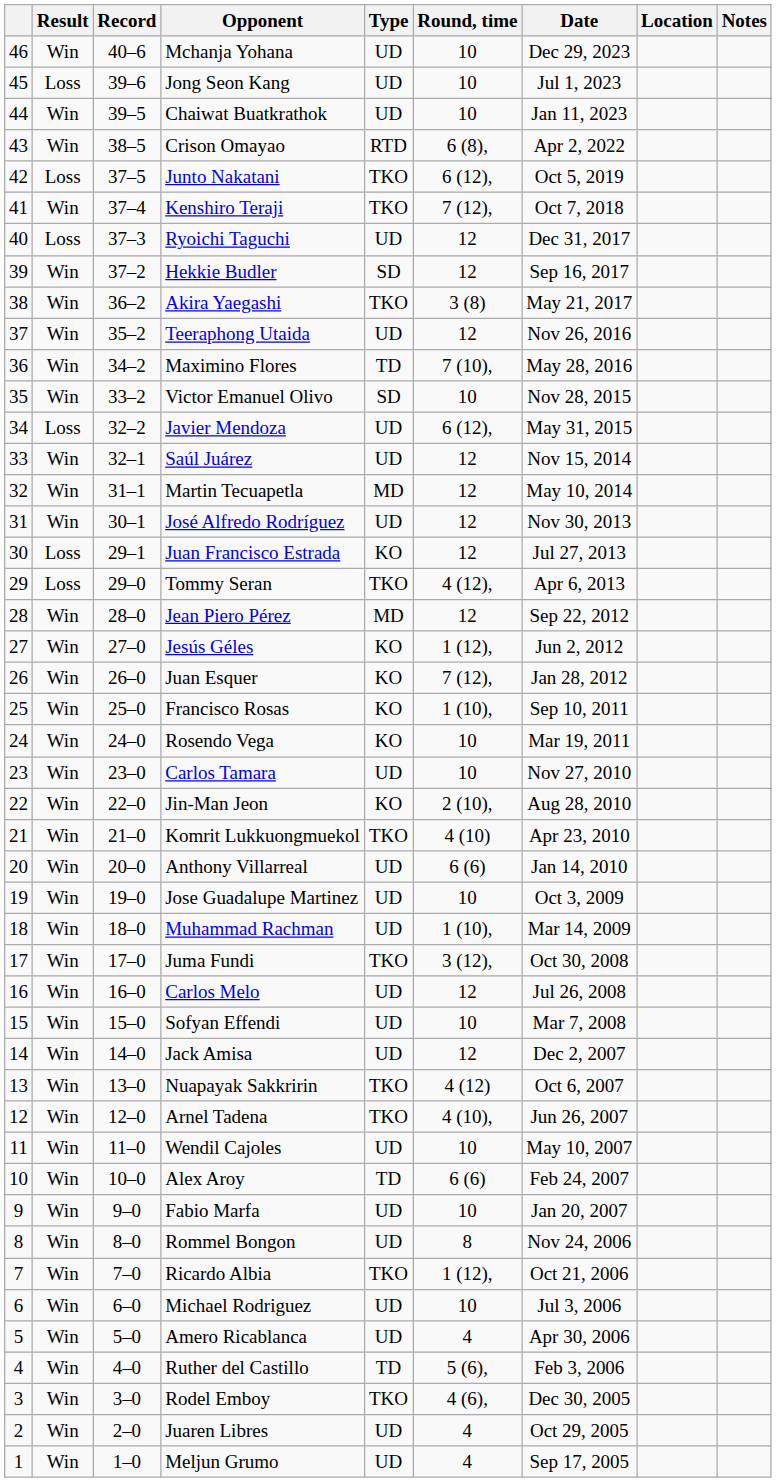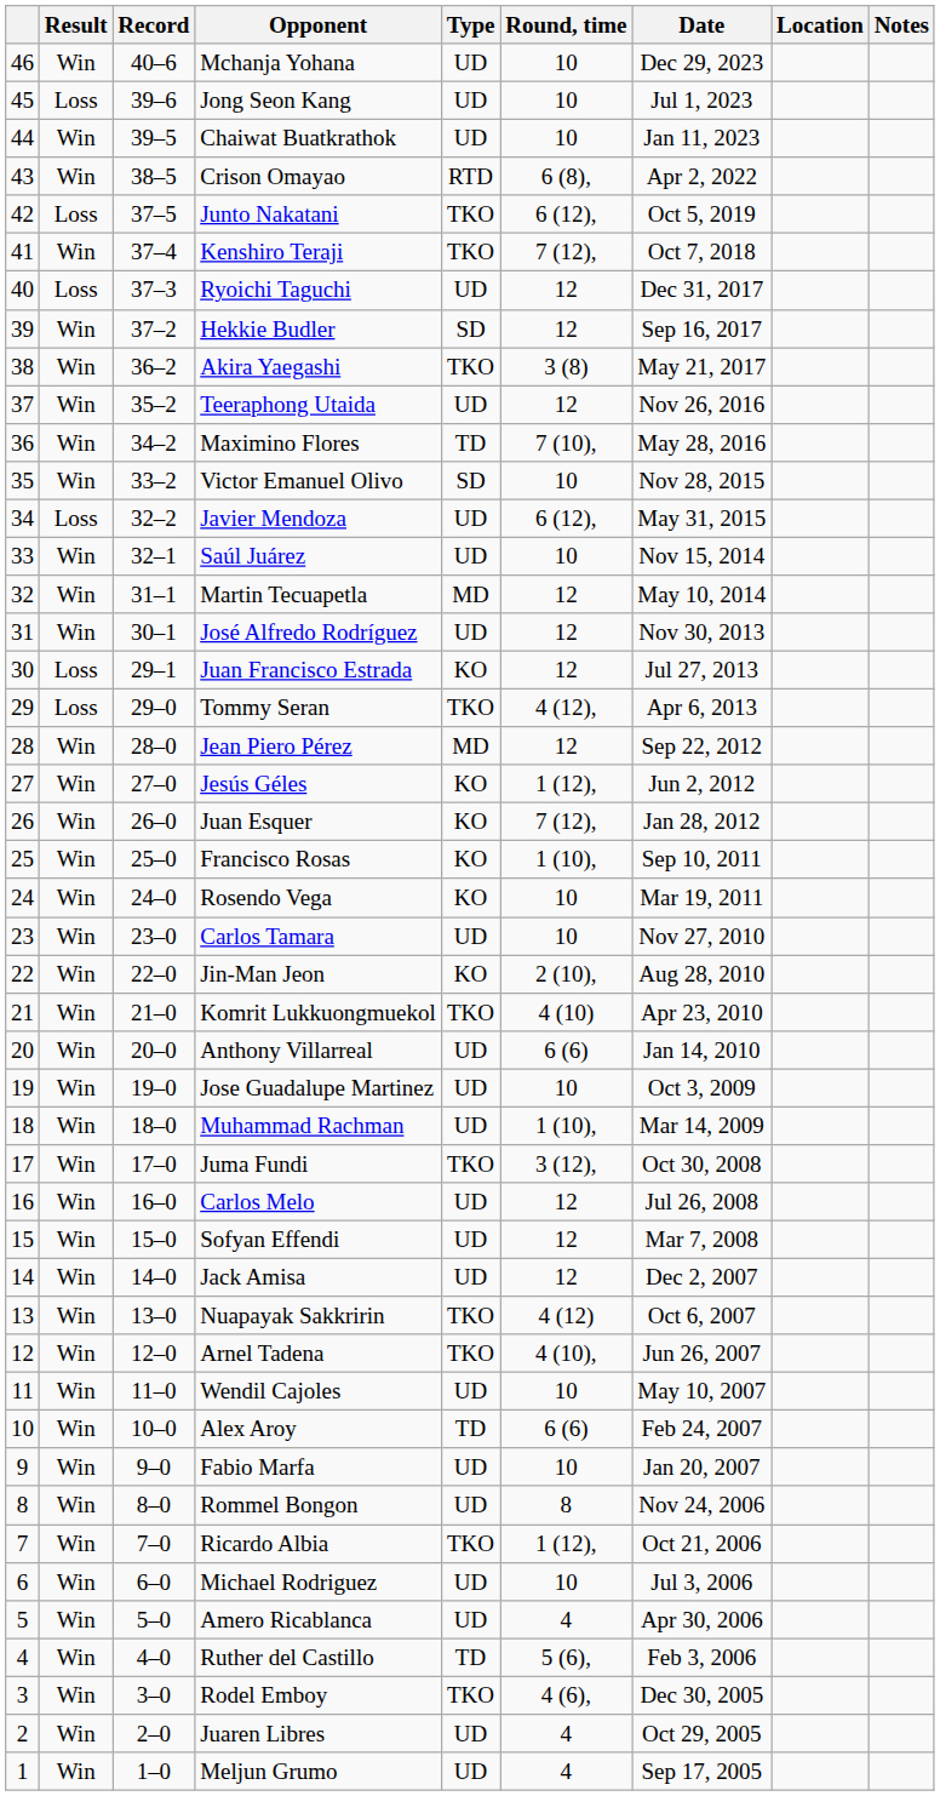 <table class="wikitable" style="text-align:center; font-size:95%">
 <tr>
 <th></th>
 <th>Result</th>
 <th>Record</th>
 <th>Opponent</th>
 <th>Type</th>
 <th>Round, time</th>
 <th>Date</th>
 <th>Location</th>
 <th>Notes</th>
 </tr>
 <tr>
 <td>46</td>
 <td>Win</td>
 <td>40–6</td>
 <td style="text-align:left;">Mchanja Yohana</td>
 <td>UD</td>
 <td>10</td>
 <td>Dec 29, 2023</td>
 <td style="text-align:left;"></td>
 <td></td>
 </tr>
 <tr>
 <td>45</td>
 <td>Loss</td>
 <td>39–6</td>
 <td style="text-align:left;">Jong Seon Kang</td>
 <td>UD</td>
 <td>10</td>
 <td>Jul 1, 2023</td>
 <td style="text-align:left;"></td>
 <td style="text-align:left;"></td>
 </tr>
 <tr>
 <td>44</td>
 <td>Win</td>
 <td>39–5</td>
 <td style="text-align:left;">Chaiwat Buatkrathok</td>
 <td>UD</td>
 <td>10</td>
 <td>Jan 11, 2023</td>
 <td style="text-align:left;"></td>
 <td style="text-align:left;"></td>
 </tr>
 <tr>
 <td>43</td>
 <td>Win</td>
 <td>38–5</td>
 <td style="text-align:left;">Crison Omayao</td>
 <td>RTD</td>
 <td>6 (8), </td>
 <td>Apr 2, 2022</td>
 <td style="text-align:left;"></td>
 <td></td>
 </tr>
 <tr>
 <td>42</td>
 <td>Loss</td>
 <td>37–5</td>
 <td style="text-align:left;"><a href='#'>Junto Nakatani</a></td>
 <td>TKO</td>
 <td>6 (12), </td>
 <td>Oct 5, 2019</td>
 <td style="text-align:left;"></td>
 <td></td>
 </tr>
 <tr>
 <td>41</td>
 <td>Win</td>
 <td>37–4</td>
 <td style="text-align:left;"><a href='#'>Kenshiro Teraji</a></td>
 <td>TKO</td>
 <td>7 (12), </td>
 <td>Oct 7, 2018</td>
 <td style="text-align:left;"></td>
 <td style="text-align:left;"></td>
 </tr>
 <tr>
 <td>40</td>
 <td>Loss</td>
 <td>37–3</td>
 <td style="text-align:left;"><a href='#'>Ryoichi Taguchi</a></td>
 <td>UD</td>
 <td>12</td>
 <td>Dec 31, 2017</td>
 <td style="text-align:left;"></td>
 <td style="text-align:left;"></td>
 </tr>
 <tr>
 <td>39</td>
 <td>Win</td>
 <td>37–2</td>
 <td style="text-align:left;"><a href='#'>Hekkie Budler</a></td>
 <td>SD</td>
 <td>12</td>
 <td>Sep 16, 2017</td>
 <td style="text-align:left;"></td>
 <td style="text-align:left;"></td>
 </tr>
 <tr>
 <td>38</td>
 <td>Win</td>
 <td>36–2</td>
 <td style="text-align:left;"><a href='#'>Akira Yaegashi</a></td>
 <td>TKO</td>
 <td>3 (8)</td>
 <td>May 21, 2017</td>
 <td style="text-align:left;"></td>
 <td style="text-align:left;"></td>
 </tr>
 <tr>
 <td>37</td>
 <td>Win</td>
 <td>35–2</td>
 <td style="text-align:left;"><a href='#'>Teeraphong Utaida</a></td>
 <td>UD</td>
 <td>12</td>
 <td>Nov 26, 2016</td>
 <td style="text-align:left;"></td>
 <td style="text-align:left;"></td>
 </tr>
 <tr>
 <td>36</td>
 <td>Win</td>
 <td>34–2</td>
 <td style="text-align:left;">Maximino Flores</td>
 <td>TD</td>
 <td>7 (10), </td>
 <td>May 28, 2016</td>
 <td style="text-align:left;"></td>
 <td></td>
 </tr>
 <tr>
 <td>35</td>
 <td>Win</td>
 <td>33–2</td>
 <td style="text-align:left;">Victor Emanuel Olivo</td>
 <td>SD</td>
 <td>10</td>
 <td>Nov 28, 2015</td>
 <td style="text-align:left;"></td>
 <td style="text-align:left;"></td>
 </tr>
 <tr>
 <td>34</td>
 <td>Loss</td>
 <td>32–2</td>
 <td style="text-align:left;"><a href='#'>Javier Mendoza</a></td>
 <td>UD</td>
 <td>6 (12), </td>
 <td>May 31, 2015</td>
 <td style="text-align:left;"></td>
 <td style="text-align:left;"></td>
 </tr>
 <tr align=center>
 <td>33</td>
 <td>Win</td>
 <td>32–1</td>
 <td align=left><a href='#'>Saúl Juárez</a></td>
 <td>UD</td>
-<td>12</td>
+<td>10</td>
 <td>Nov 15, 2014</td>
 <td align=left></td>
 <td align=left></td>
 </tr>
 <tr align=center>
 <td>32</td>
 <td>Win</td>
 <td>31–1</td>
 <td align=left>Martin Tecuapetla</td>
 <td>MD</td>
 <td>12</td>
 <td>May 10, 2014</td>
 <td align=left></td>
 <td align=left></td>
 </tr>
 <tr align=center>
 <td>31</td>
 <td>Win</td>
 <td>30–1</td>
 <td align=left><a href='#'>José Alfredo Rodríguez</a></td>
 <td>UD</td>
 <td>12</td>
 <td>Nov 30, 2013</td>
 <td align=left></td>
 <td align=left></td>
 </tr>
 <tr align=center>
 <td>30</td>
 <td>Loss</td>
 <td>29–1</td>
 <td align=left><a href='#'>Juan Francisco Estrada</a></td>
 <td>KO</td>
 <td>12</td>
 <td>Jul 27, 2013</td>
 <td align=left></td>
 <td align=left></td>
 </tr>
 <tr align=center>
 <td>29</td>
 <td>Loss</td>
 <td>29–0</td>
 <td align=left>Tommy Seran</td>
 <td>TKO</td>
 <td>4 (12), </td>
 <td>Apr 6, 2013</td>
 <td align=left></td>
 <td align=left></td>
 </tr>
 <tr align=center>
 <td>28</td>
 <td>Win</td>
 <td>28–0</td>
 <td align=left><a href='#'>Jean Piero Pérez</a></td>
 <td>MD</td>
 <td>12</td>
 <td>Sep 22, 2012</td>
 <td align=left></td>
 <td align=left></td>
 </tr>
 <tr align=center>
 <td>27</td>
 <td>Win</td>
 <td>27–0</td>
 <td align=left><a href='#'>Jesús Géles</a></td>
 <td>KO</td>
 <td>1 (12), </td>
 <td>Jun 2, 2012</td>
 <td align=left></td>
 <td align=left></td>
 </tr>
 <tr align=center>
 <td>26</td>
 <td>Win</td>
 <td>26–0</td>
 <td align=left>Juan Esquer</td>
 <td>KO</td>
 <td>7 (12), </td>
 <td>Jan 28, 2012</td>
 <td align=left></td>
 <td align=left></td>
 </tr>
 <tr align=center>
 <td>25</td>
 <td>Win</td>
 <td>25–0</td>
 <td align=left>Francisco Rosas</td>
 <td>KO</td>
 <td>1 (10), </td>
 <td>Sep 10, 2011</td>
 <td align=left></td>
 <td align=left></td>
 </tr>
 <tr align=center>
 <td>24</td>
 <td>Win</td>
 <td>24–0</td>
 <td align=left>Rosendo Vega</td>
 <td>KO</td>
 <td>10</td>
 <td>Mar 19, 2011</td>
 <td align=left></td>
 <td align=left></td>
 </tr>
 <tr align=center>
 <td>23</td>
 <td>Win</td>
 <td>23–0</td>
 <td align=left><a href='#'>Carlos Tamara</a></td>
 <td>UD</td>
 <td>10</td>
 <td>Nov 27, 2010</td>
 <td align=left></td>
 <td align=left></td>
 </tr>
 <tr align=center>
 <td>22</td>
 <td>Win</td>
 <td>22–0</td>
 <td align=left>Jin-Man Jeon</td>
 <td>KO</td>
 <td>2 (10), </td>
 <td>Aug 28, 2010</td>
 <td align=left></td>
 <td align=left></td>
 </tr>
 <tr align=center>
 <td>21</td>
 <td>Win</td>
 <td>21–0</td>
 <td align=left>Komrit Lukkuongmuekol</td>
 <td>TKO</td>
 <td>4 (10)</td>
 <td>Apr 23, 2010</td>
 <td align=left></td>
 <td align=left></td>
 </tr>
 <tr align=center>
 <td>20</td>
 <td>Win</td>
 <td>20–0</td>
 <td align=left>Anthony Villarreal</td>
 <td>UD</td>
 <td>6 (6)</td>
 <td>Jan 14, 2010</td>
 <td align=left></td>
 <td align=left></td>
 </tr>
 <tr align=center>
 <td>19</td>
 <td>Win</td>
 <td>19–0</td>
 <td align=left>Jose Guadalupe Martinez</td>
 <td>UD</td>
 <td>10</td>
 <td>Oct 3, 2009</td>
 <td align=left></td>
 <td align=left></td>
 </tr>
 <tr align=center>
 <td>18</td>
 <td>Win</td>
 <td>18–0</td>
 <td align=left><a href='#'>Muhammad Rachman</a></td>
 <td>UD</td>
 <td>1 (10), </td>
 <td>Mar 14, 2009</td>
 <td align=left></td>
 <td align=left></td>
 </tr>
 <tr align=center>
 <td>17</td>
 <td>Win</td>
 <td>17–0</td>
 <td align=left>Juma Fundi</td>
 <td>TKO</td>
 <td>3 (12), </td>
 <td>Oct 30, 2008</td>
 <td align=left></td>
 <td align=left></td>
 </tr>
 <tr align=center>
 <td>16</td>
 <td>Win</td>
 <td>16–0</td>
 <td align=left><a href='#'>Carlos Melo</a></td>
 <td>UD</td>
 <td>12</td>
 <td>Jul 26, 2008</td>
 <td align=left></td>
 <td align=left></td>
 </tr>
 <tr align=center>
 <td>15</td>
 <td>Win</td>
 <td>15–0</td>
 <td align=left>Sofyan Effendi</td>
 <td>UD</td>
-<td>10</td>
+<td>12</td>
 <td>Mar 7, 2008</td>
 <td align=left></td>
 <td align=left></td>
 </tr>
 <tr align=center>
 <td>14</td>
 <td>Win</td>
 <td>14–0</td>
 <td align=left>Jack Amisa</td>
 <td>UD</td>
 <td>12</td>
 <td>Dec 2, 2007</td>
 <td align=left></td>
 <td align=left></td>
 </tr>
 <tr align=center>
 <td>13</td>
 <td>Win</td>
 <td>13–0</td>
 <td align=left>Nuapayak Sakkririn</td>
 <td>TKO</td>
 <td>4 (12)</td>
 <td>Oct 6, 2007</td>
 <td align=left></td>
 <td align=left></td>
 </tr>
 <tr align=center>
 <td>12</td>
 <td>Win</td>
 <td>12–0</td>
 <td align=left>Arnel Tadena</td>
 <td>TKO</td>
 <td>4 (10), </td>
 <td>Jun 26, 2007</td>
 <td align=left></td>
 <td align=left></td>
 </tr>
 <tr align=center>
 <td>11</td>
 <td>Win</td>
 <td>11–0</td>
 <td align=left>Wendil Cajoles</td>
 <td>UD</td>
 <td>10</td>
 <td>May 10, 2007</td>
 <td align=left></td>
 <td align=left></td>
 </tr>
 <tr align=center>
 <td>10</td>
 <td>Win</td>
 <td>10–0</td>
 <td align=left>Alex Aroy</td>
 <td>TD</td>
 <td>6 (6)</td>
 <td>Feb 24, 2007</td>
 <td align=left></td>
 <td align=left></td>
 </tr>
 <tr align=center>
 <td>9</td>
 <td>Win</td>
 <td>9–0</td>
 <td align=left>Fabio Marfa</td>
 <td>UD</td>
 <td>10</td>
 <td>Jan 20, 2007</td>
 <td align=left></td>
 <td align=left></td>
 </tr>
 <tr align=center>
 <td>8</td>
 <td>Win</td>
 <td>8–0</td>
 <td align=left>Rommel Bongon</td>
 <td>UD</td>
 <td>8</td>
 <td>Nov 24, 2006</td>
 <td align=left></td>
 <td align=left></td>
 </tr>
 <tr align=center>
 <td>7</td>
 <td>Win</td>
 <td>7–0</td>
 <td align=left>Ricardo Albia</td>
 <td>TKO</td>
 <td>1 (12), </td>
 <td>Oct 21, 2006</td>
 <td align=left></td>
 <td align=left></td>
 </tr>
 <tr>
 <td>6</td>
 <td>Win</td>
 <td>6–0</td>
 <td style="text-align:left;">Michael Rodriguez</td>
 <td>UD</td>
 <td>10</td>
 <td>Jul 3, 2006</td>
 <td style="text-align:left;"></td>
 <td style="text-align:left;"></td>
 </tr>
 <tr>
 <td>5</td>
 <td>Win</td>
 <td>5–0</td>
 <td style="text-align:left;">Amero Ricablanca</td>
 <td>UD</td>
 <td>4</td>
 <td>Apr 30, 2006</td>
 <td style="text-align:left;"></td>
 <td style="text-align:left;"></td>
 </tr>
 <tr>
 <td>4</td>
 <td>Win</td>
 <td>4–0</td>
 <td style="text-align:left;">Ruther del Castillo</td>
 <td>TD</td>
 <td>5 (6), </td>
 <td>Feb 3, 2006</td>
 <td style="text-align:left;"></td>
 <td style="text-align:left;"></td>
 </tr>
 <tr>
 <td>3</td>
 <td>Win</td>
 <td>3–0</td>
 <td style="text-align:left;">Rodel Emboy</td>
 <td>TKO</td>
 <td>4 (6), </td>
 <td>Dec 30, 2005</td>
 <td style="text-align:left;"></td>
 <td style="text-align:left;"></td>
 </tr>
 <tr>
 <td>2</td>
 <td>Win</td>
 <td>2–0</td>
 <td style="text-align:left;">Juaren Libres</td>
 <td>UD</td>
 <td>4</td>
 <td>Oct 29, 2005</td>
 <td style="text-align:left;"></td>
 <td style="text-align:left;"></td>
 </tr>
 <tr>
 <td>1</td>
 <td>Win</td>
 <td>1–0</td>
 <td style="text-align:left;">Meljun Grumo</td>
 <td>UD</td>
 <td>4</td>
 <td>Sep 17, 2005</td>
 <td style="text-align:left;"></td>
 <td></td>
 </tr>
 </table>
